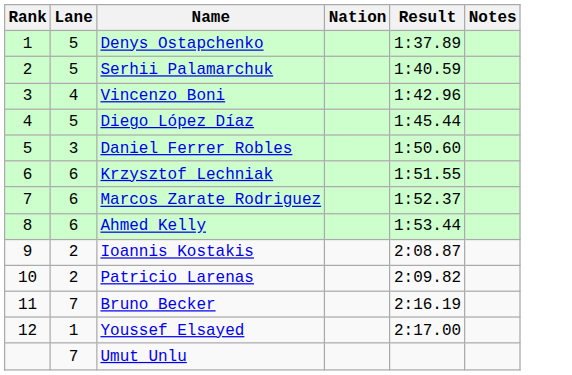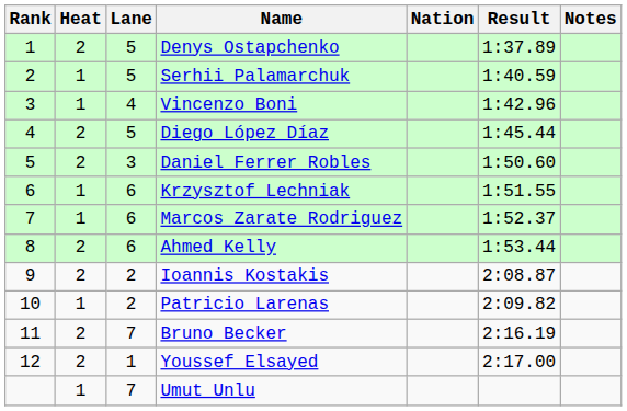 <table class="wikitable sortable" style="text-align:center">
 <tr>
 <th>Rank</th>
+<th>Heat</th>
 <th>Lane</th>
 <th>Name</th>
 <th>Nation</th>
 <th>Result</th>
 <th>Notes</th>
 </tr>
 <tr bgcolor=ccffcc>
 <td>1</td>
+<td>2</td>
 <td>5</td>
 <td align="left"><a href='#'>Denys Ostapchenko</a></td>
 <td align="left"></td>
 <td>1:37.89</td>
 <td></td>
 </tr>
 <tr bgcolor=ccffcc>
 <td>2</td>
+<td>1</td>
 <td>5</td>
 <td align="left"><a href='#'>Serhii Palamarchuk</a></td>
 <td align="left"></td>
 <td>1:40.59</td>
 <td></td>
 </tr>
 <tr bgcolor=ccffcc>
 <td>3</td>
+<td>1</td>
 <td>4</td>
 <td align="left"><a href='#'>Vincenzo Boni</a></td>
 <td align="left"></td>
 <td>1:42.96</td>
 <td></td>
 </tr>
 <tr bgcolor=ccffcc>
 <td>4</td>
+<td>2</td>
 <td>5</td>
 <td align="left"><a href='#'>Diego López Díaz</a></td>
 <td align="left"></td>
 <td>1:45.44</td>
 <td></td>
 </tr>
 <tr bgcolor=ccffcc>
 <td>5</td>
+<td>2</td>
 <td>3</td>
 <td align="left"><a href='#'>Daniel Ferrer Robles</a></td>
 <td align="left"></td>
 <td>1:50.60</td>
 <td></td>
 </tr>
 <tr bgcolor=ccffcc>
 <td>6</td>
+<td>1</td>
 <td>6</td>
 <td align="left"><a href='#'>Krzysztof Lechniak</a></td>
 <td align="left"></td>
 <td>1:51.55</td>
 <td></td>
 </tr>
 <tr bgcolor=ccffcc>
 <td>7</td>
+<td>1</td>
 <td>6</td>
 <td align="left"><a href='#'>Marcos Zarate Rodriguez</a></td>
 <td align="left"></td>
 <td>1:52.37</td>
 <td></td>
 </tr>
 <tr bgcolor=ccffcc>
 <td>8</td>
+<td>2</td>
 <td>6</td>
 <td align="left"><a href='#'>Ahmed Kelly</a></td>
 <td align="left"></td>
 <td>1:53.44</td>
 <td></td>
 </tr>
 <tr>
 <td>9</td>
 <td>2</td>
+<td>2</td>
 <td align="left"><a href='#'>Ioannis Kostakis</a></td>
 <td align="left"></td>
 <td>2:08.87</td>
 <td></td>
 </tr>
 <tr>
 <td>10</td>
+<td>1</td>
 <td>2</td>
 <td align="left"><a href='#'>Patricio Larenas</a></td>
 <td align="left"></td>
 <td>2:09.82</td>
 <td></td>
 </tr>
 <tr>
 <td>11</td>
+<td>2</td>
 <td>7</td>
 <td align="left"><a href='#'>Bruno Becker</a></td>
 <td align="left"></td>
 <td>2:16.19</td>
 <td></td>
 </tr>
 <tr>
 <td>12</td>
+<td>2</td>
 <td>1</td>
 <td align="left"><a href='#'>Youssef Elsayed</a></td>
 <td align="left"></td>
 <td>2:17.00</td>
 <td></td>
 </tr>
 <tr>
 <td></td>
+<td>1</td>
 <td>7</td>
 <td align="left"><a href='#'>Umut Unlu</a></td>
 <td align="left"></td>
 <td></td>
 <td></td>
 </tr>
 </table>
